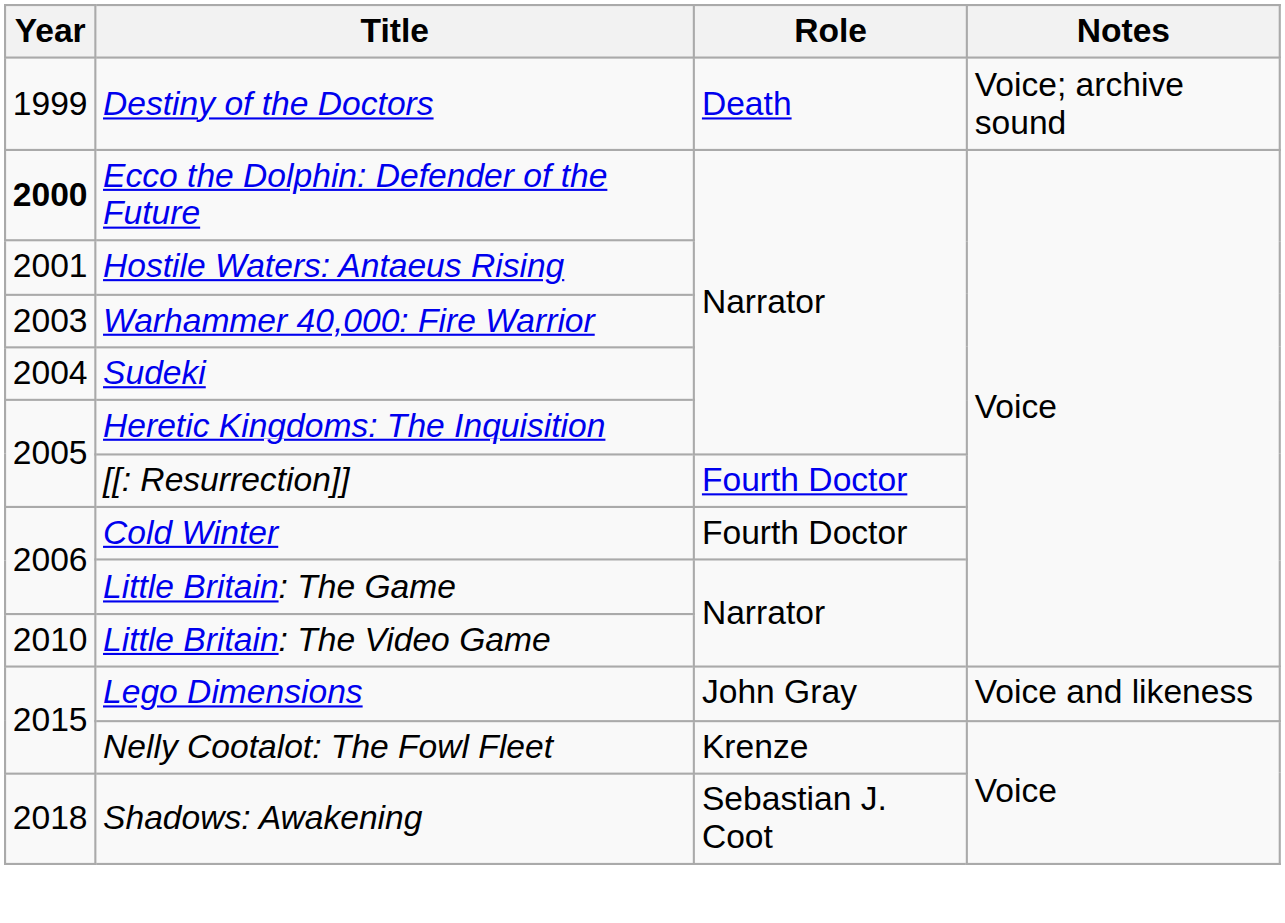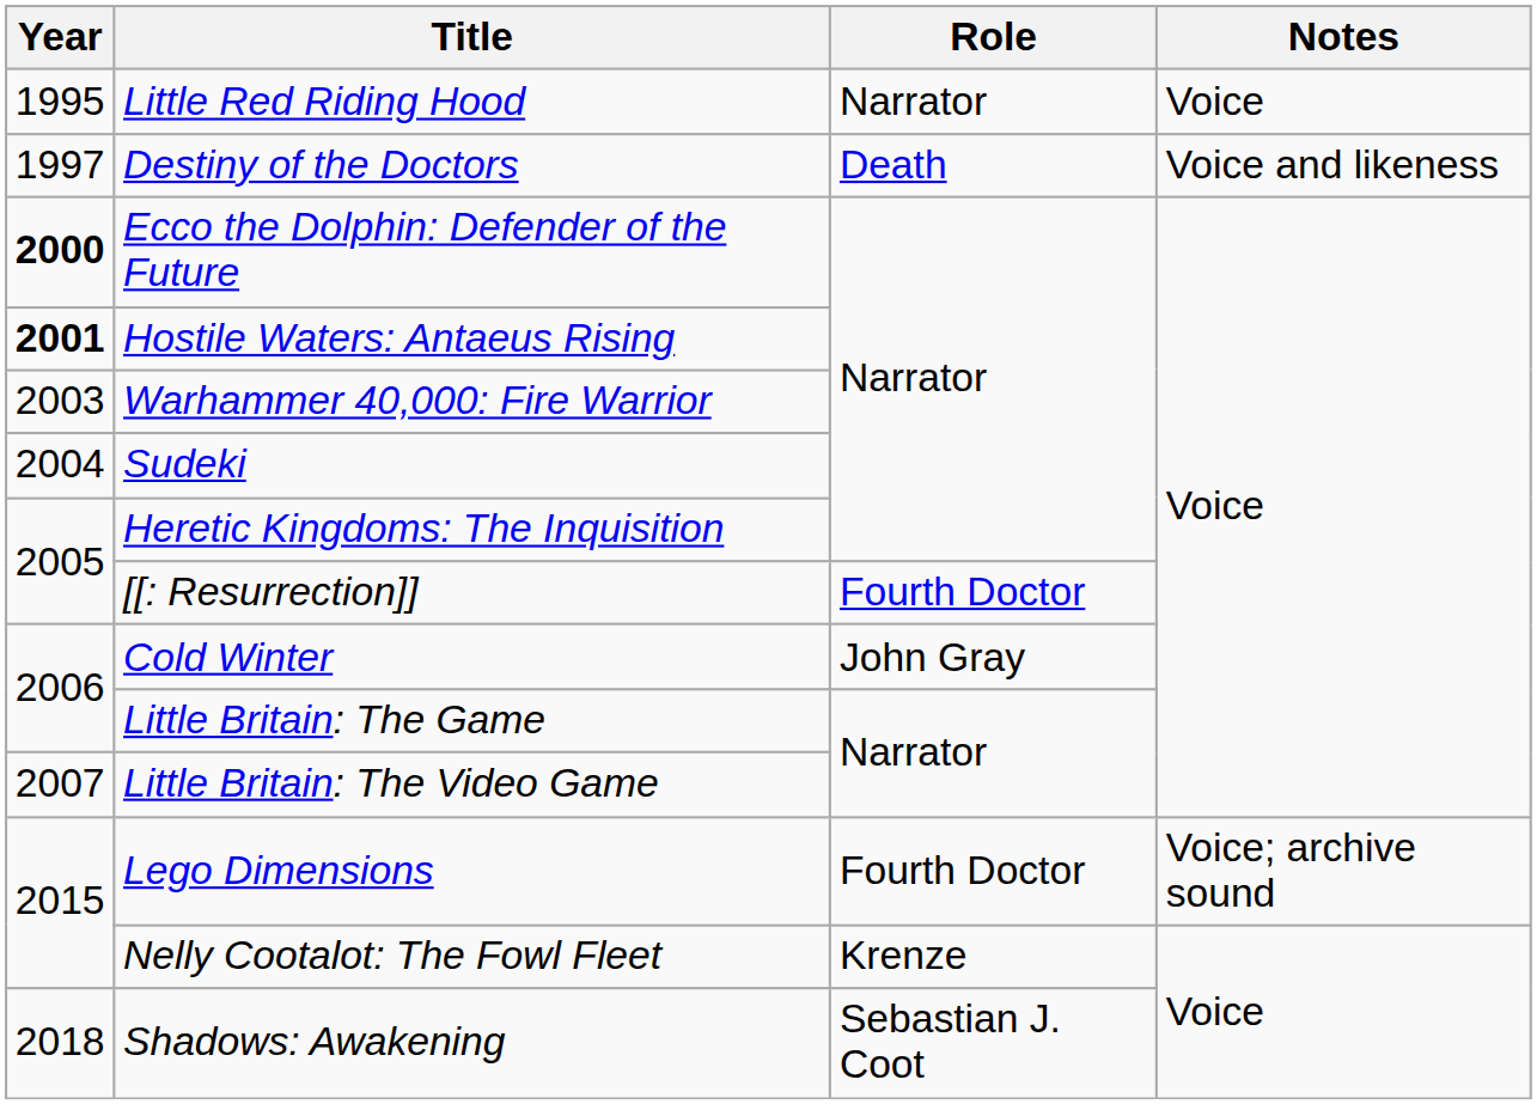 <table class="wikitable sortable">
 <tr>
 <th>Year</th>
 <th>Title</th>
 <th>Role</th>
 <th class="unsortable">Notes</th>
 </tr>
 <tr>
-<td>1999</td>
+<td>1995</td>
+<td><em><a href='#'>Little Red Riding Hood</a></em></td>
+<td>Narrator</td>
+<td>Voice</td>
+</tr>
+<tr>
+<td>1997</td>
 <td><em><a href='#'>Destiny of the Doctors</a></em></td>
 <td><a href='#'>Death</a></td>
-<td>Voice; archive sound</td>
+<td>Voice and likeness</td>
 </tr>
 <tr>
 <td><strong>2000</strong></td>
 <td><em><a href='#'>Ecco the Dolphin: Defender of the Future</a></em></td>
 <td rowspan="5">Narrator</td>
 <td rowspan="9">Voice</td>
 </tr>
 <tr>
-<td>2001</td>
+<td><strong>2001</strong></td>
 <td><em><a href='#'>Hostile Waters: Antaeus Rising</a></em></td>
 </tr>
 <tr>
 <td>2003</td>
 <td><em><a href='#'>Warhammer 40,000: Fire Warrior</a></em></td>
 </tr>
 <tr>
 <td>2004</td>
 <td><em><a href='#'>Sudeki</a></em></td>
 </tr>
 <tr>
 <td rowspan="2">2005</td>
 <td><em><a href='#'>Heretic Kingdoms: The Inquisition</a></em></td>
 </tr>
 <tr>
 <td><em>[[: Resurrection]]</em></td>
 <td><a href='#'>Fourth Doctor</a></td>
 </tr>
 <tr>
 <td rowspan="2">2006</td>
 <td><em><a href='#'>Cold Winter</a></em></td>
-<td>Fourth Doctor</td>
+<td>John Gray</td>
 </tr>
 <tr>
 <td><em><a href='#'>Little Britain</a>: The Game</em></td>
 <td rowspan="2">Narrator</td>
 </tr>
 <tr>
-<td>2010</td>
+<td>2007</td>
 <td><em><a href='#'>Little Britain</a>: The Video Game</em></td>
 </tr>
 <tr>
 <td rowspan="2">2015</td>
 <td><em><a href='#'>Lego Dimensions</a></em></td>
-<td>John Gray</td>
-<td>Voice and likeness</td>
+<td>Fourth Doctor</td>
+<td>Voice; archive sound</td>
 </tr>
 <tr>
 <td><em>Nelly Cootalot: The Fowl Fleet</em></td>
 <td>Krenze</td>
 <td rowspan="2">Voice</td>
 </tr>
 <tr>
 <td>2018</td>
 <td><em>Shadows: Awakening</em></td>
 <td>Sebastian J. Coot</td>
 </tr>
 </table>
